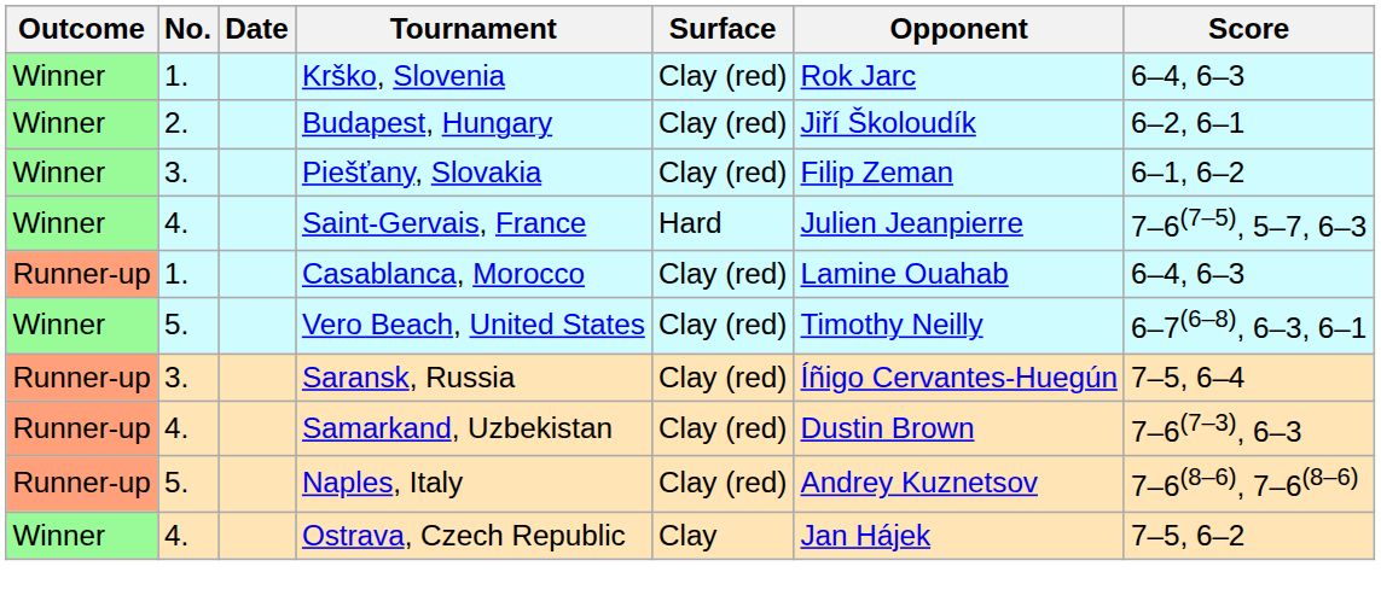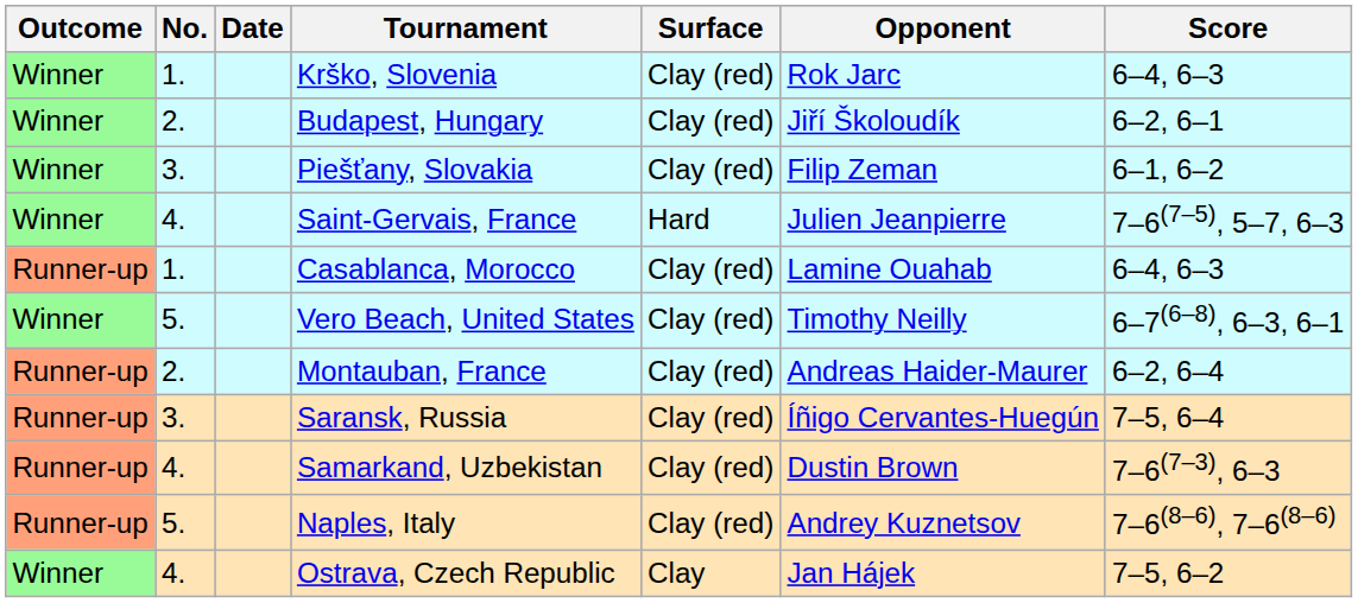 <table class="sortable wikitable" style=font-size:97%>
 <tr>
 <th>Outcome</th>
 <th>No.</th>
 <th>Date</th>
 <th>Tournament</th>
 <th>Surface</th>
 <th>Opponent</th>
 <th>Score</th>
 </tr>
 <tr bgcolor=CFFCFF>
 <td bgcolor=98FB98>Winner</td>
 <td>1.</td>
 <td></td>
 <td><a href='#'>Krško</a>, <a href='#'>Slovenia</a></td>
 <td>Clay (red)</td>
 <td> <a href='#'>Rok Jarc</a></td>
 <td>6–4, 6–3</td>
 </tr>
 <tr bgcolor=CFFCFF>
 <td bgcolor=98FB98>Winner</td>
 <td>2.</td>
 <td></td>
 <td><a href='#'>Budapest</a>, <a href='#'>Hungary</a></td>
 <td>Clay (red)</td>
 <td> <a href='#'>Jiří Školoudík</a></td>
 <td>6–2, 6–1</td>
 </tr>
 <tr bgcolor=CFFCFF>
 <td bgcolor=98FB98>Winner</td>
 <td>3.</td>
 <td></td>
 <td><a href='#'>Piešťany</a>, <a href='#'>Slovakia</a></td>
 <td>Clay (red)</td>
 <td> <a href='#'>Filip Zeman</a></td>
 <td>6–1, 6–2</td>
 </tr>
 <tr bgcolor=CFFCFF>
 <td bgcolor=98FB98>Winner</td>
 <td>4.</td>
 <td></td>
 <td><a href='#'>Saint-Gervais</a>, <a href='#'>France</a></td>
 <td>Hard</td>
 <td> <a href='#'>Julien Jeanpierre</a></td>
 <td>7–6<sup>(7–5)</sup>, 5–7, 6–3</td>
 </tr>
 <tr bgcolor=CFFCFF>
 <td bgcolor=FFA07A>Runner-up</td>
 <td>1.</td>
 <td></td>
 <td><a href='#'>Casablanca</a>, <a href='#'>Morocco</a></td>
 <td>Clay (red)</td>
 <td> <a href='#'>Lamine Ouahab</a></td>
 <td>6–4, 6–3</td>
 </tr>
 <tr bgcolor=CFFCFF>
 <td bgcolor=98FB98>Winner</td>
 <td>5.</td>
 <td></td>
 <td><a href='#'>Vero Beach</a>, <a href='#'>United States</a></td>
 <td>Clay (red)</td>
 <td> <a href='#'>Timothy Neilly</a></td>
 <td>6–7<sup>(6–8)</sup>, 6–3, 6–1</td>
 </tr>
+<tr bgcolor=CFFCFF>
+<td bgcolor=FFA07A>Runner-up</td>
+<td>2.</td>
+<td></td>
+<td><a href='#'>Montauban</a>, <a href='#'>France</a></td>
+<td>Clay (red)</td>
+<td> <a href='#'>Andreas Haider-Maurer</a></td>
+<td>6–2, 6–4</td>
+</tr>
 <tr bgcolor=moccasin>
 <td bgcolor=FFA07A>Runner-up</td>
 <td>3.</td>
 <td></td>
 <td><a href='#'>Saransk</a>, Russia</td>
 <td>Clay (red)</td>
 <td> <a href='#'>Íñigo Cervantes-Huegún</a></td>
 <td>7–5, 6–4</td>
 </tr>
 <tr bgcolor=moccasin>
 <td bgcolor=FFA07A>Runner-up</td>
 <td>4.</td>
 <td></td>
 <td><a href='#'>Samarkand</a>, Uzbekistan</td>
 <td>Clay (red)</td>
 <td> <a href='#'>Dustin Brown</a></td>
 <td>7–6<sup>(7–3)</sup>, 6–3</td>
 </tr>
 <tr bgcolor=moccasin>
 <td bgcolor=FFA07A>Runner-up</td>
 <td>5.</td>
 <td></td>
 <td><a href='#'>Naples</a>, Italy</td>
 <td>Clay (red)</td>
 <td> <a href='#'>Andrey Kuznetsov</a></td>
 <td>7–6<sup>(8–6)</sup>, 7–6<sup>(8–6)</sup></td>
 </tr>
 <tr bgcolor=moccasin>
 <td bgcolor=98FB98>Winner</td>
 <td>4.</td>
 <td></td>
 <td><a href='#'>Ostrava</a>, Czech Republic</td>
 <td>Clay</td>
 <td> <a href='#'>Jan Hájek</a></td>
 <td>7–5, 6–2</td>
 </tr>
 </table>
